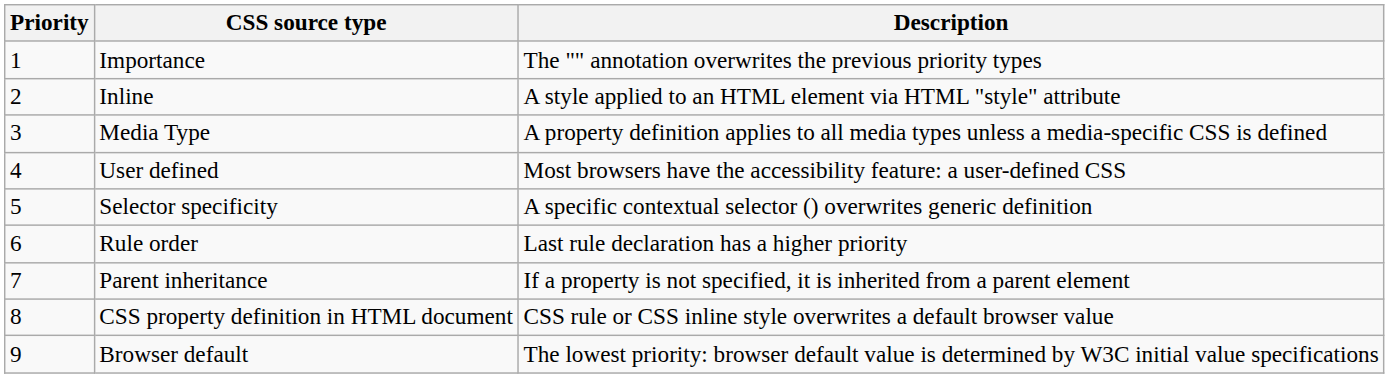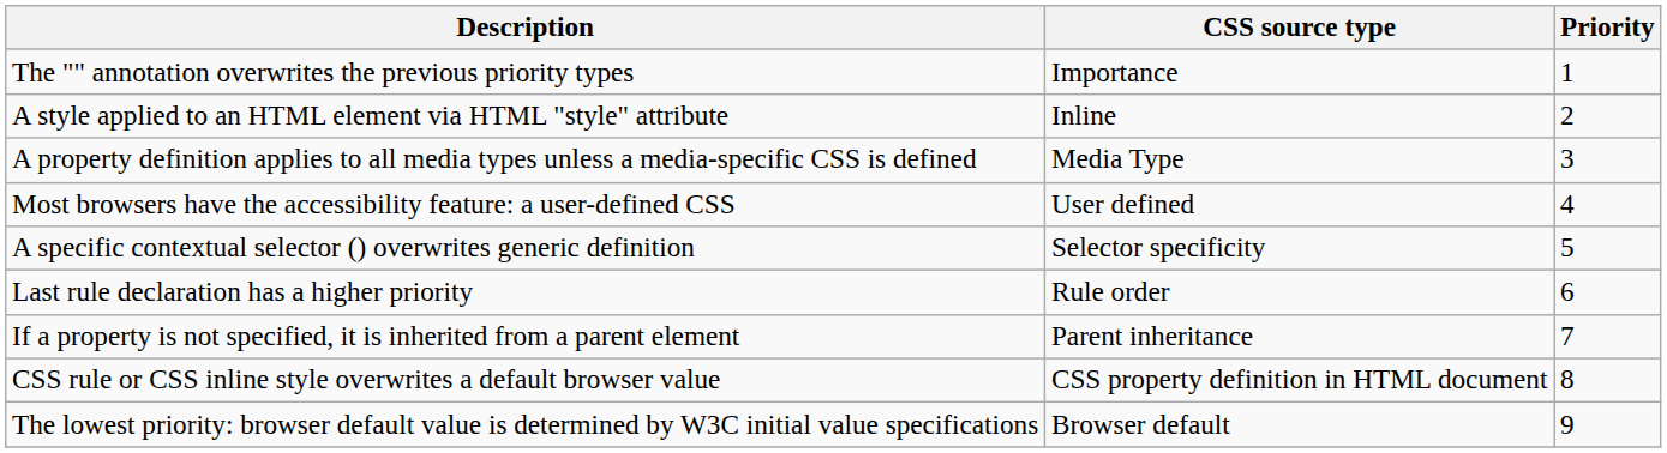 <table class="wikitable">
 <tr>
+<th>Description</th>
+<th>CSS source type</th>
 <th>Priority</th>
-<th>CSS source type</th>
-<th>Description</th>
 </tr>
 <tr>
+<td>The "" annotation overwrites the previous priority types</td>
+<td>Importance</td>
 <td>1</td>
-<td>Importance</td>
-<td>The "" annotation overwrites the previous priority types</td>
 </tr>
 <tr>
+<td>A style applied to an HTML element via HTML "style" attribute</td>
+<td>Inline</td>
 <td>2</td>
-<td>Inline</td>
-<td>A style applied to an HTML element via HTML "style" attribute</td>
 </tr>
 <tr>
+<td>A property definition applies to all media types unless a media-specific CSS is defined</td>
+<td>Media Type</td>
 <td>3</td>
-<td>Media Type</td>
-<td>A property definition applies to all media types unless a media-specific CSS is defined</td>
 </tr>
 <tr>
+<td>Most browsers have the accessibility feature: a user-defined CSS</td>
+<td>User defined</td>
 <td>4</td>
-<td>User defined</td>
-<td>Most browsers have the accessibility feature: a user-defined CSS</td>
 </tr>
 <tr>
+<td>A specific contextual selector () overwrites generic definition</td>
+<td>Selector specificity</td>
 <td>5</td>
-<td>Selector specificity</td>
-<td>A specific contextual selector () overwrites generic definition</td>
 </tr>
 <tr>
+<td>Last rule declaration has a higher priority</td>
+<td>Rule order</td>
 <td>6</td>
-<td>Rule order</td>
-<td>Last rule declaration has a higher priority</td>
 </tr>
 <tr>
+<td>If a property is not specified, it is inherited from a parent element</td>
+<td>Parent inheritance</td>
 <td>7</td>
-<td>Parent inheritance</td>
-<td>If a property is not specified, it is inherited from a parent element</td>
 </tr>
 <tr>
+<td>CSS rule or CSS inline style overwrites a default browser value</td>
+<td>CSS property definition in HTML document</td>
 <td>8</td>
-<td>CSS property definition in HTML document</td>
-<td>CSS rule or CSS inline style overwrites a default browser value</td>
 </tr>
 <tr>
+<td>The lowest priority: browser default value is determined by W3C initial value specifications</td>
+<td>Browser default</td>
 <td>9</td>
-<td>Browser default</td>
-<td>The lowest priority: browser default value is determined by W3C initial value specifications</td>
 </tr>
 </table>
